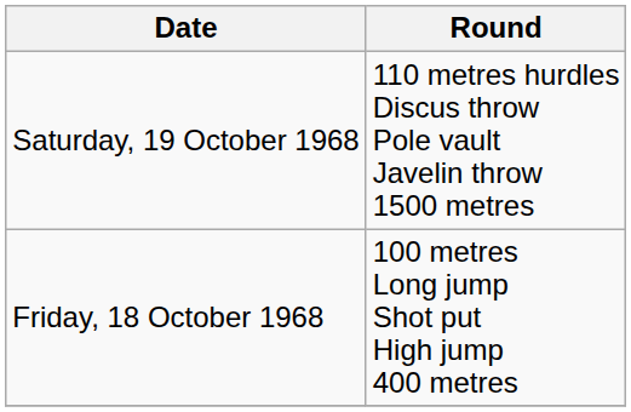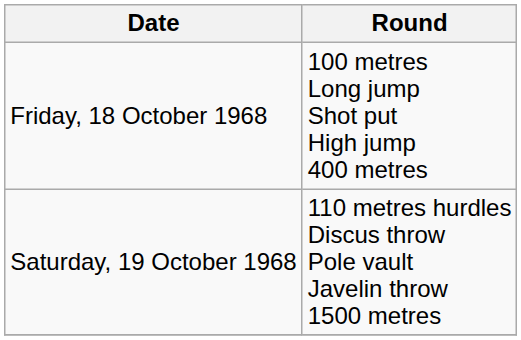 <table class="wikitable">
 <tr>
 <th>Date</th>
 <th>Round</th>
 </tr>
 <tr>
+<td>Friday, 18 October 1968</td>
+<td>100 metres<br>Long jump<br>Shot put<br>High jump<br>400 metres</td>
+</tr>
+<tr>
 <td>Saturday, 19 October 1968</td>
 <td>110 metres hurdles<br>Discus throw<br>Pole vault<br>Javelin throw<br>1500 metres</td>
 </tr>
 <tr>
-<td>Friday, 18 October 1968</td>
-<td>100 metres<br>Long jump<br>Shot put<br>High jump<br>400 metres</td>
-</tr>
-<tr>
 </tr>
 </table>
